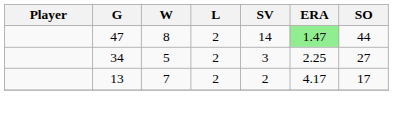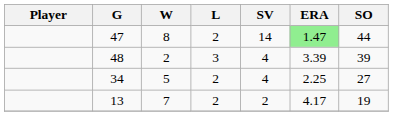 <table class="wikitable sortable">
 <tr>
 <th bgcolor="#DDDDFF" width="16%">Player</th>
 <th bgcolor="#DDDDFF" width="9%">G</th>
 <th bgcolor="#DDDDFF" width="9%">W</th>
 <th bgcolor="#DDDDFF" width="9%">L</th>
 <th bgcolor="#DDDDFF" width="9%">SV</th>
 <th bgcolor="#DDDDFF" width="9%">ERA</th>
 <th bgcolor="#DDDDFF" width="9%">SO</th>
 </tr>
 <tr align="center">
 <td></td>
 <td>47</td>
 <td>8</td>
 <td>2</td>
 <td>14</td>
 <td style="background: lightgreen;">1.47</td>
 <td>44</td>
 </tr>
 <tr align="center">
 <td></td>
+<td>48</td>
+<td>2</td>
+<td>3</td>
+<td>4</td>
+<td>3.39</td>
+<td>39</td>
+</tr>
+<tr align="center">
+<td></td>
 <td>34</td>
 <td>5</td>
 <td>2</td>
-<td>3</td>
+<td>4</td>
 <td>2.25</td>
 <td>27</td>
 </tr>
 <tr align="center">
 <td></td>
 <td>13</td>
 <td>7</td>
 <td>2</td>
 <td>2</td>
 <td>4.17</td>
-<td>17</td>
+<td>19</td>
 </tr>
 <tr align="center">
 </tr>
 </table>
